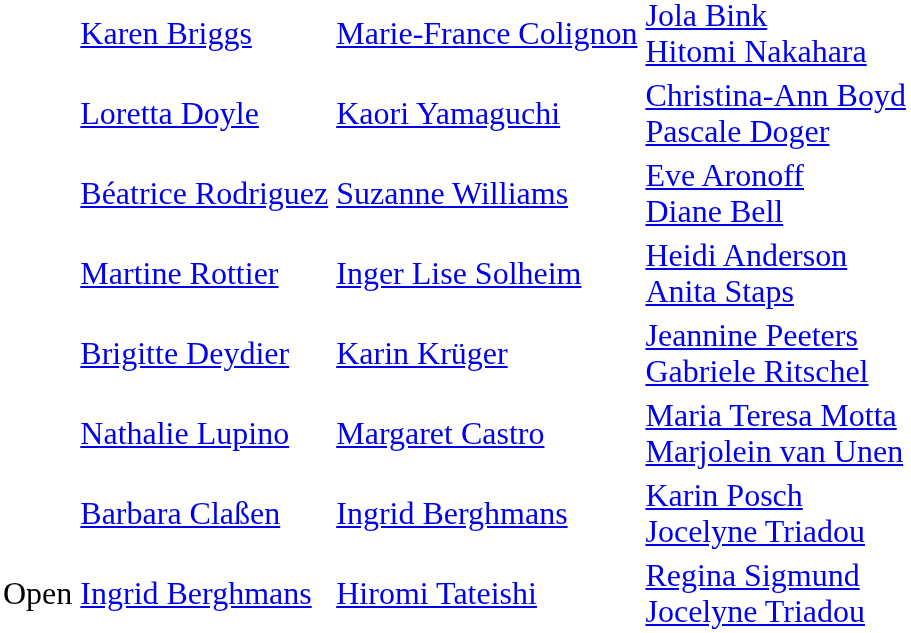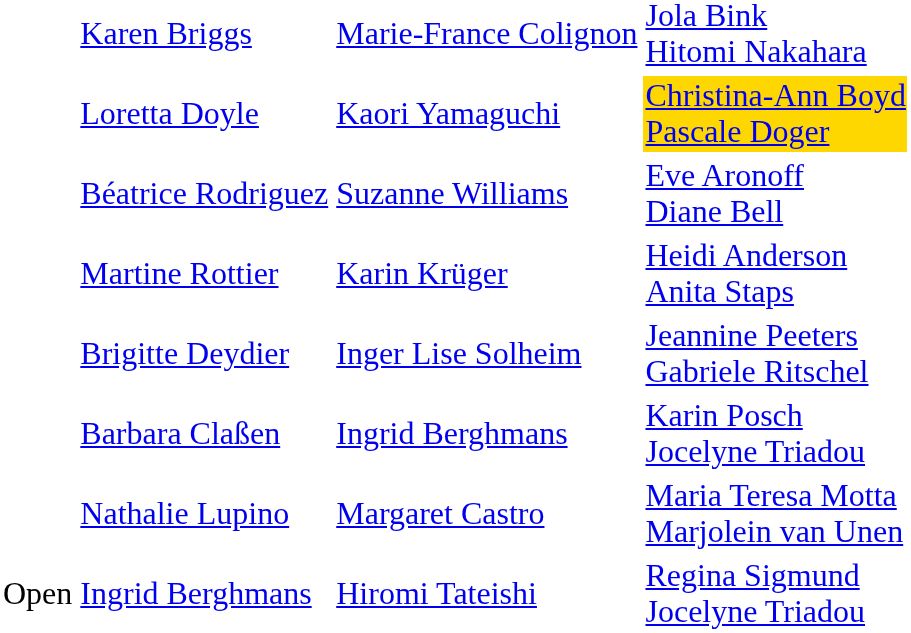 <table>
 <tr>
 <td></td>
 <td> <a href='#'>Karen Briggs</a></td>
 <td> <a href='#'>Marie-France Colignon</a></td>
 <td> <a href='#'>Jola Bink</a> <br>  <a href='#'>Hitomi Nakahara</a></td>
 </tr>
 <tr>
 <td></td>
 <td> <a href='#'>Loretta Doyle</a></td>
 <td> <a href='#'>Kaori Yamaguchi</a></td>
-<td> <a href='#'>Christina-Ann Boyd</a> <br>  <a href='#'>Pascale Doger</a></td>
+<td style="background: gold;"> <a href='#'>Christina-Ann Boyd</a> <br>  <a href='#'>Pascale Doger</a></td>
 </tr>
 <tr>
 <td></td>
 <td> <a href='#'>Béatrice Rodriguez</a></td>
 <td> <a href='#'>Suzanne Williams</a></td>
 <td> <a href='#'>Eve Aronoff</a> <br>  <a href='#'>Diane Bell</a></td>
 </tr>
 <tr>
 <td></td>
 <td> <a href='#'>Martine Rottier</a></td>
-<td> <a href='#'>Inger Lise Solheim</a></td>
+<td> <a href='#'>Karin Krüger</a></td>
 <td> <a href='#'>Heidi Anderson</a> <br>  <a href='#'>Anita Staps</a></td>
 </tr>
 <tr>
 <td></td>
 <td> <a href='#'>Brigitte Deydier</a></td>
-<td> <a href='#'>Karin Krüger</a></td>
+<td> <a href='#'>Inger Lise Solheim</a></td>
 <td> <a href='#'>Jeannine Peeters</a> <br>  <a href='#'>Gabriele Ritschel</a></td>
+</tr>
+<tr>
+<td></td>
+<td> <a href='#'>Barbara Claßen</a></td>
+<td> <a href='#'>Ingrid Berghmans</a></td>
+<td> <a href='#'>Karin Posch</a> <br>  <a href='#'>Jocelyne Triadou</a></td>
 </tr>
 <tr>
 <td></td>
 <td> <a href='#'>Nathalie Lupino</a></td>
 <td> <a href='#'>Margaret Castro</a></td>
 <td> <a href='#'>Maria Teresa Motta</a> <br>  <a href='#'>Marjolein van Unen</a></td>
 </tr>
 <tr>
-<td></td>
-<td> <a href='#'>Barbara Claßen</a></td>
-<td> <a href='#'>Ingrid Berghmans</a></td>
-<td> <a href='#'>Karin Posch</a> <br>  <a href='#'>Jocelyne Triadou</a></td>
-</tr>
-<tr>
 <td>Open</td>
 <td> <a href='#'>Ingrid Berghmans</a></td>
 <td> <a href='#'>Hiromi Tateishi</a></td>
 <td> <a href='#'>Regina Sigmund</a> <br>  <a href='#'>Jocelyne Triadou</a></td>
 </tr>
 </table>
